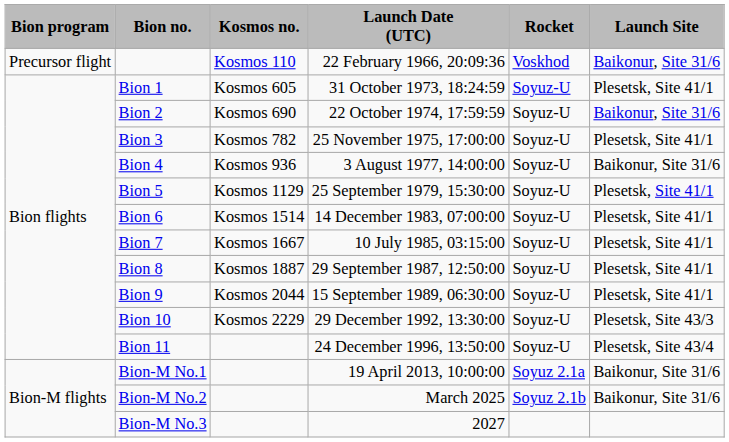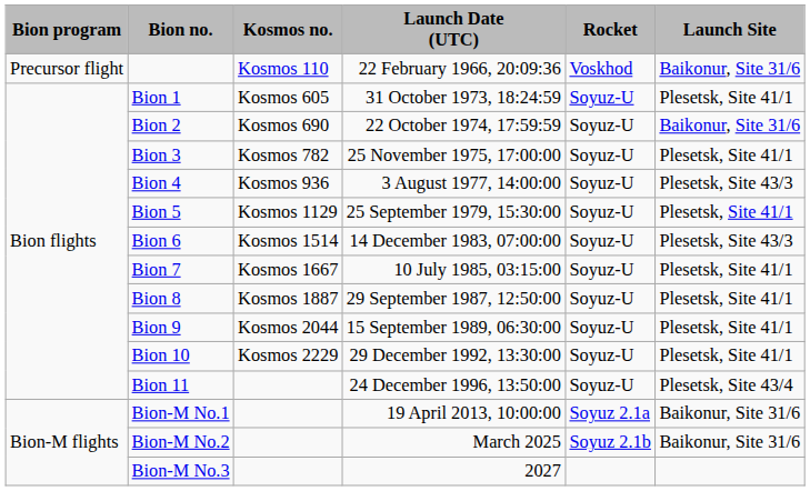 <table class="wikitable" style="margin: 1em auto 1em auto;">
 <tr>
 <td style="text-align:center; background:#BBB"><strong>Bion program</strong></td>
 <td style="text-align:center; background:#BBB"><strong>Bion no.</strong></td>
 <td style="text-align:center; background:#BBB"><strong>Kosmos no.</strong></td>
 <td style="text-align:center; background:#BBB"><strong>Launch Date <br>(UTC)</strong></td>
 <td style="text-align:center; background:#BBB"><strong>Rocket</strong></td>
 <td style="text-align:center; background:#BBB"><strong>Launch Site</strong></td>
 </tr>
 <tr>
 <td style="text-align:left;">Precursor flight</td>
 <td></td>
 <td style="text-align:left;"><a href='#'>Kosmos 110</a></td>
 <td style="text-align:right;">22 February 1966, 20:09:36</td>
 <td style="text-align:left;"><a href='#'>Voskhod</a></td>
 <td style="text-align:left;"><a href='#'>Baikonur</a>, <a href='#'>Site 31/6</a></td>
 </tr>
 <tr>
 <td style="text-align:left;" rowspan="11">Bion flights</td>
 <td style="text-align:left;"><a href='#'>Bion 1</a></td>
 <td style="text-align:left;">Kosmos 605</td>
 <td style="text-align:right;">31 October 1973, 18:24:59</td>
 <td style="text-align:left;"><a href='#'>Soyuz-U</a></td>
 <td style="text-align:left;">Plesetsk, Site 41/1</td>
 </tr>
 <tr>
 <td style="text-align:left;"><a href='#'>Bion 2</a></td>
 <td style="text-align:left;">Kosmos 690</td>
 <td style="text-align:right;">22 October 1974, 17:59:59</td>
 <td style="text-align:left;">Soyuz-U</td>
 <td style="text-align:left;"><a href='#'>Baikonur</a>, <a href='#'>Site 31/6</a></td>
 </tr>
 <tr>
 <td style="text-align:left;"><a href='#'>Bion 3</a></td>
 <td style="text-align:left;">Kosmos 782</td>
 <td style="text-align:right;">25 November 1975, 17:00:00</td>
 <td style="text-align:left;">Soyuz-U</td>
 <td style="text-align:left;">Plesetsk, Site 41/1</td>
 </tr>
 <tr>
 <td style="text-align:left;"><a href='#'>Bion 4</a></td>
 <td style="text-align:left;">Kosmos 936</td>
 <td style="text-align:right;">3 August 1977, 14:00:00</td>
 <td style="text-align:left;">Soyuz-U</td>
-<td style="text-align:left;">Baikonur, Site 31/6</td>
+<td style="text-align:left;">Plesetsk, Site 43/3</td>
 </tr>
 <tr>
 <td style="text-align:left;"><a href='#'>Bion 5</a></td>
 <td style="text-align:left;">Kosmos 1129</td>
 <td style="text-align:right;">25 September 1979, 15:30:00</td>
 <td style="text-align:left;">Soyuz-U</td>
 <td style="text-align:left;">Plesetsk, <a href='#'>Site 41/1</a></td>
 </tr>
 <tr>
 <td style="text-align:left;"><a href='#'>Bion 6</a></td>
 <td style="text-align:left;">Kosmos 1514</td>
 <td style="text-align:right;">14 December 1983, 07:00:00</td>
 <td style="text-align:left;">Soyuz-U</td>
-<td style="text-align:left;">Plesetsk, Site 41/1</td>
+<td style="text-align:left;">Plesetsk, Site 43/3</td>
 </tr>
 <tr>
 <td style="text-align:left;"><a href='#'>Bion 7</a></td>
 <td style="text-align:left;">Kosmos 1667</td>
 <td style="text-align:right;">10 July 1985, 03:15:00</td>
 <td style="text-align:left;">Soyuz-U</td>
 <td style="text-align:left;">Plesetsk, Site 41/1</td>
 </tr>
 <tr>
 <td style="text-align:left;"><a href='#'>Bion 8</a></td>
 <td style="text-align:left;">Kosmos 1887</td>
 <td style="text-align:right;">29 September 1987, 12:50:00</td>
 <td style="text-align:left;">Soyuz-U</td>
 <td style="text-align:left;">Plesetsk, Site 41/1</td>
 </tr>
 <tr>
 <td style="text-align:left;"><a href='#'>Bion 9</a></td>
 <td style="text-align:left;">Kosmos 2044</td>
 <td style="text-align:right;">15 September 1989, 06:30:00</td>
 <td style="text-align:left;">Soyuz-U</td>
 <td style="text-align:left;">Plesetsk, Site 41/1</td>
 </tr>
 <tr>
 <td style="text-align:left;"><a href='#'>Bion 10</a></td>
 <td style="text-align:left;">Kosmos 2229</td>
 <td style="text-align:right;">29 December 1992, 13:30:00</td>
 <td style="text-align:left;">Soyuz-U</td>
-<td style="text-align:left;">Plesetsk, Site 43/3</td>
+<td style="text-align:left;">Plesetsk, Site 41/1</td>
 </tr>
 <tr>
 <td style="text-align:left;"><a href='#'>Bion 11</a></td>
 <td></td>
 <td style="text-align:right;">24 December 1996, 13:50:00</td>
 <td style="text-align:left;">Soyuz-U</td>
 <td style="text-align:left;">Plesetsk, Site 43/4</td>
 </tr>
 <tr>
 <td style="text-align:left;" rowspan="3">Bion-M flights</td>
 <td style="text-align:left;"><a href='#'>Bion-M No.1</a></td>
 <td></td>
 <td style="text-align:right;">19 April 2013, 10:00:00</td>
 <td style="text-align:left;"><a href='#'>Soyuz 2.1a</a></td>
 <td style="text-align:left;">Baikonur, Site 31/6</td>
 </tr>
 <tr>
 <td style="text-align:left;"><a href='#'>Bion-M No.2</a></td>
 <td style="text-align:left;"></td>
 <td style="text-align:right;">March 2025</td>
 <td style="text-align:left;"><a href='#'>Soyuz 2.1b</a></td>
 <td style="text-align:left;">Baikonur, Site 31/6</td>
 </tr>
 <tr>
 <td style="text-align:left;"><a href='#'>Bion-M No.3</a></td>
 <td style="text-align:left;"></td>
 <td style="text-align:right;">2027</td>
 <td style="text-align:left;"></td>
 <td style="text-align:left;"></td>
 </tr>
 </table>
